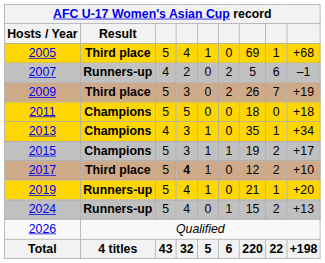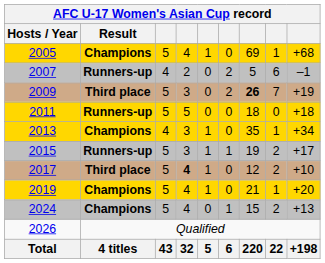 <table class="wikitable" style="text-align: center;">
 <tr>
 <th colspan="9"><a href='#'>AFC U-17 Women's Asian Cup</a> record</th>
 </tr>
 <tr>
 <th>Hosts / Year</th>
 <th>Result</th>
 <th width=20></th>
 <th width=20></th>
 <th width=20></th>
 <th width=20></th>
 <th width=20></th>
 <th width=20></th>
 <th width=20></th>
 </tr>
 <tr bgcolor=gold>
 <td> <a href='#'>2005</a></td>
-<td><strong>Third place</strong></td>
+<td><strong>Champions</strong></td>
 <td>5</td>
 <td>4</td>
 <td>1</td>
 <td>0</td>
 <td>69</td>
 <td>1</td>
 <td>+68</td>
 </tr>
 <tr bgcolor=silver>
 <td> <a href='#'>2007</a></td>
 <td><strong>Runners-up</strong></td>
 <td>4</td>
 <td>2</td>
 <td>0</td>
 <td>2</td>
 <td>5</td>
 <td>6</td>
 <td>–1</td>
 </tr>
 <tr bgcolor=#CFAA88>
 <td> <a href='#'>2009</a></td>
 <td><strong>Third place</strong></td>
 <td>5</td>
 <td>3</td>
 <td>0</td>
 <td>2</td>
-<td>26</td>
+<td><strong>26</strong></td>
 <td>7</td>
 <td>+19</td>
 </tr>
 <tr bgcolor=gold>
 <td> <a href='#'>2011</a></td>
-<td><strong>Champions</strong></td>
+<td><strong>Runners-up</strong></td>
 <td>5</td>
 <td>5</td>
 <td>0</td>
 <td>0</td>
 <td>18</td>
 <td>0</td>
 <td>+18</td>
 </tr>
 <tr bgcolor=gold>
 <td> <a href='#'>2013</a></td>
 <td><strong>Champions</strong></td>
 <td>4</td>
 <td>3</td>
 <td>1</td>
 <td>0</td>
 <td>35</td>
 <td>1</td>
 <td>+34</td>
 </tr>
 <tr bgcolor=silver>
 <td> <a href='#'>2015</a></td>
-<td><strong>Champions</strong></td>
+<td><strong>Runners-up</strong></td>
 <td>5</td>
 <td>3</td>
 <td>1</td>
 <td>1</td>
 <td>19</td>
 <td>2</td>
 <td>+17</td>
 </tr>
 <tr bgcolor=#CFAA88>
 <td> <a href='#'>2017</a></td>
 <td><strong>Third place</strong></td>
 <td>5</td>
 <td><strong>4</strong></td>
 <td>1</td>
 <td>0</td>
 <td>12</td>
 <td>2</td>
 <td>+10</td>
 </tr>
 <tr bgcolor=gold>
 <td> <a href='#'>2019</a></td>
-<td><strong>Runners-up</strong></td>
+<td><strong>Champions</strong></td>
 <td>5</td>
 <td>4</td>
 <td>1</td>
 <td>0</td>
 <td>21</td>
 <td>1</td>
 <td>+20</td>
 </tr>
 <tr bgcolor=silver>
 <td> <a href='#'>2024</a></td>
-<td><strong>Runners-up</strong></td>
+<td><strong>Champions</strong></td>
 <td>5</td>
 <td>4</td>
 <td>0</td>
 <td>1</td>
 <td>15</td>
 <td>2</td>
 <td>+13</td>
 </tr>
 <tr>
 <td> <a href='#'>2026</a></td>
 <td colspan=8><em>Qualified</em></td>
 </tr>
 <tr>
 <th>Total</th>
 <th>4 titles</th>
 <th>43</th>
 <th>32</th>
 <th>5</th>
 <th>6</th>
 <th>220</th>
 <th>22</th>
 <th>+198</th>
 </tr>
 </table>
